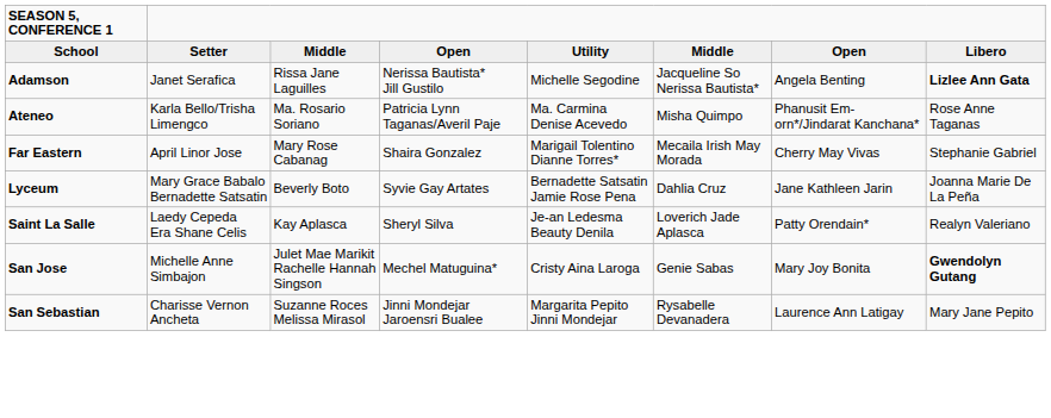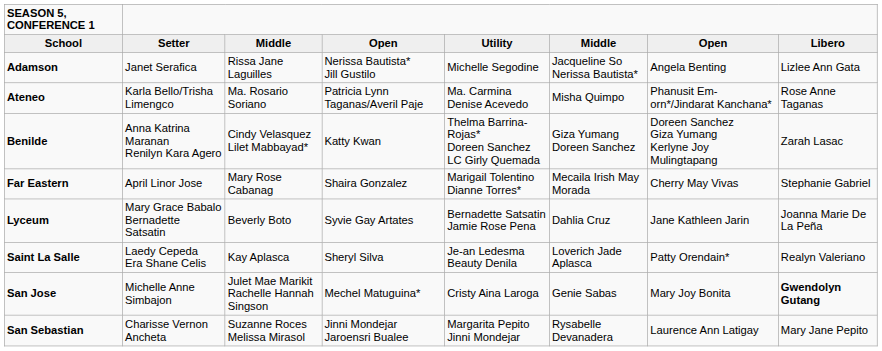 <table class="wikitable">
 <tr>
 <td><strong>SEASON 5, CONFERENCE 1</strong></td>
 </tr>
 <tr>
 <th style="background:#efefef;">School</th>
 <th style="background:#efefef;">Setter</th>
 <th style="background:#efefef;">Middle</th>
 <th style="background:#efefef;">Open</th>
 <th style="background:#efefef;">Utility</th>
 <th style="background:#efefef;">Middle</th>
 <th style="background:#efefef;">Open</th>
 <th style="background:#efefef;">Libero</th>
 </tr>
 <tr>
 <td><strong>Adamson</strong></td>
 <td>Janet Serafica</td>
 <td>Rissa Jane Laguilles</td>
 <td>Nerissa Bautista*<br>Jill Gustilo</td>
 <td>Michelle Segodine</td>
 <td>Jacqueline So<br>Nerissa Bautista*</td>
 <td>Angela Benting</td>
-<td><strong>Lizlee Ann Gata</strong></td>
+<td>Lizlee Ann Gata</td>
 </tr>
 <tr>
 <td><strong>Ateneo</strong></td>
 <td>Karla Bello/Trisha Limengco</td>
 <td>Ma. Rosario Soriano</td>
 <td>Patricia Lynn Taganas/Averil Paje</td>
 <td>Ma. Carmina Denise Acevedo</td>
 <td>Misha Quimpo</td>
 <td>Phanusit Em-orn*/Jindarat Kanchana*</td>
 <td>Rose Anne Taganas</td>
+</tr>
+<tr>
+<td><strong>Benilde</strong></td>
+<td>Anna Katrina Maranan<br>Renilyn Kara Agero</td>
+<td>Cindy Velasquez<br>Lilet Mabbayad*</td>
+<td>Katty Kwan</td>
+<td>Thelma Barrina-Rojas*<br>Doreen Sanchez<br>LC Girly Quemada</td>
+<td>Giza Yumang<br>Doreen Sanchez</td>
+<td>Doreen Sanchez<br>Giza Yumang<br>Kerlyne Joy Mulingtapang</td>
+<td>Zarah Lasac</td>
 </tr>
 <tr>
 <td><strong>Far Eastern</strong></td>
 <td>April Linor Jose</td>
 <td>Mary Rose Cabanag</td>
 <td>Shaira Gonzalez</td>
 <td>Marigail Tolentino<br>Dianne Torres*</td>
 <td>Mecaila Irish May Morada</td>
 <td>Cherry May Vivas</td>
 <td>Stephanie Gabriel</td>
 </tr>
 <tr>
 <td><strong>Lyceum</strong></td>
 <td>Mary Grace Babalo<br>Bernadette Satsatin</td>
 <td>Beverly Boto</td>
 <td>Syvie Gay Artates</td>
 <td>Bernadette Satsatin<br>Jamie Rose Pena</td>
 <td>Dahlia Cruz</td>
 <td>Jane Kathleen Jarin</td>
 <td>Joanna Marie De La Peña</td>
 </tr>
 <tr>
 <td><strong>Saint La Salle</strong></td>
 <td>Laedy Cepeda<br>Era Shane Celis</td>
 <td>Kay Aplasca</td>
 <td>Sheryl Silva</td>
 <td>Je-an Ledesma<br>Beauty Denila</td>
 <td>Loverich Jade Aplasca</td>
 <td>Patty Orendain*</td>
 <td>Realyn Valeriano</td>
 </tr>
 <tr>
 <td><strong>San Jose</strong></td>
 <td>Michelle Anne Simbajon</td>
 <td>Julet Mae Marikit<br>Rachelle Hannah Singson</td>
 <td>Mechel Matuguina*</td>
 <td>Cristy Aina Laroga</td>
 <td>Genie Sabas</td>
 <td>Mary Joy Bonita</td>
 <td><strong>Gwendolyn Gutang</strong></td>
 </tr>
 <tr>
 <td><strong>San Sebastian</strong></td>
 <td>Charisse Vernon Ancheta</td>
 <td>Suzanne Roces<br>Melissa Mirasol</td>
 <td>Jinni Mondejar<br>Jaroensri Bualee</td>
 <td>Margarita Pepito<br>Jinni Mondejar</td>
 <td>Rysabelle Devanadera</td>
 <td>Laurence Ann Latigay</td>
 <td>Mary Jane Pepito</td>
 </tr>
 </table>
